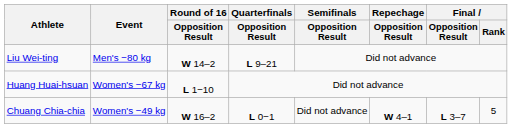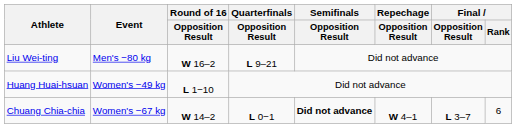 <table class="wikitable" style="font-size:90%;">
 <tr>
 <th rowspan=2>Athlete</th>
 <th rowspan=2>Event</th>
 <th>Round of 16</th>
 <th>Quarterfinals</th>
 <th>Semifinals</th>
 <th>Repechage</th>
 <th colspan=2>Final / </th>
 </tr>
 <tr style="font-size:95%">
 <th>Opposition<br>Result</th>
 <th>Opposition<br>Result</th>
 <th>Opposition<br>Result</th>
 <th>Opposition<br>Result</th>
 <th>Opposition<br>Result</th>
 <th>Rank</th>
 </tr>
 <tr align=center>
 <td align=left><a href='#'>Liu Wei-ting</a></td>
 <td align=left><a href='#'>Men's −80 kg</a></td>
-<td><br><strong>W</strong> 14–2 </td>
+<td><br><strong>W</strong> 16–2 </td>
 <td><br><strong>L</strong> 9–21 </td>
 <td colspan=4>Did not advance</td>
 </tr>
 <tr align=center>
 <td align=left><a href='#'>Huang Huai-hsuan</a></td>
-<td align=left><a href='#'>Women's −67 kg</a></td>
+<td align=left><a href='#'>Women's −49 kg</a></td>
 <td><br><strong>L</strong> 1−10</td>
 <td colspan=5>Did not advance</td>
 </tr>
 <tr align=center>
 <td align=left><a href='#'>Chuang Chia-chia</a></td>
-<td align=left><a href='#'>Women's −49 kg</a></td>
-<td><br><strong>W</strong> 16–2 </td>
+<td align=left><a href='#'>Women's −67 kg</a></td>
+<td><br><strong>W</strong> 14–2 </td>
 <td><br><strong>L</strong> 0−1 </td>
-<td>Did not advance</td>
+<td><strong>Did not advance</strong></td>
 <td><br><strong>W</strong> 4–1</td>
 <td><br><strong>L</strong> 3–7</td>
-<td>5</td>
+<td>6</td>
 </tr>
 </table>
